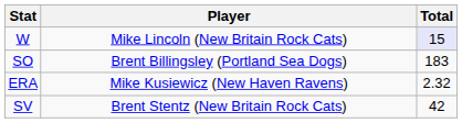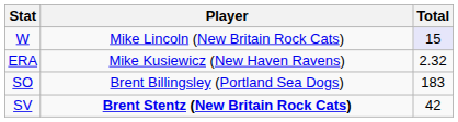 <table class="wikitable" width="40%" style="text-align:center;">
 <tr>
 <th width="5%">Stat</th>
 <th width="150%">Player</th>
 <th width="5%">Total</th>
 </tr>
 <tr>
 <td><a href='#'>W</a></td>
 <td><a href='#'>Mike Lincoln</a> (<a href='#'>New Britain Rock Cats</a>)</td>
 <td style="background: lavender;">15</td>
 </tr>
 <tr>
+<td><a href='#'>ERA</a></td>
+<td><a href='#'>Mike Kusiewicz</a> (<a href='#'>New Haven Ravens</a>)</td>
+<td>2.32</td>
+</tr>
+<tr>
 <td><a href='#'>SO</a></td>
 <td><a href='#'>Brent Billingsley</a> (<a href='#'>Portland Sea Dogs</a>)</td>
 <td>183</td>
 </tr>
 <tr>
-<td><a href='#'>ERA</a></td>
-<td><a href='#'>Mike Kusiewicz</a> (<a href='#'>New Haven Ravens</a>)</td>
-<td>2.32</td>
-</tr>
-<tr>
 <td><a href='#'>SV</a></td>
-<td><a href='#'>Brent Stentz</a> (<a href='#'>New Britain Rock Cats</a>)</td>
+<td><strong><a href='#'>Brent Stentz</a> (<a href='#'>New Britain Rock Cats</a>)</strong></td>
 <td>42</td>
 </tr>
 </table>
